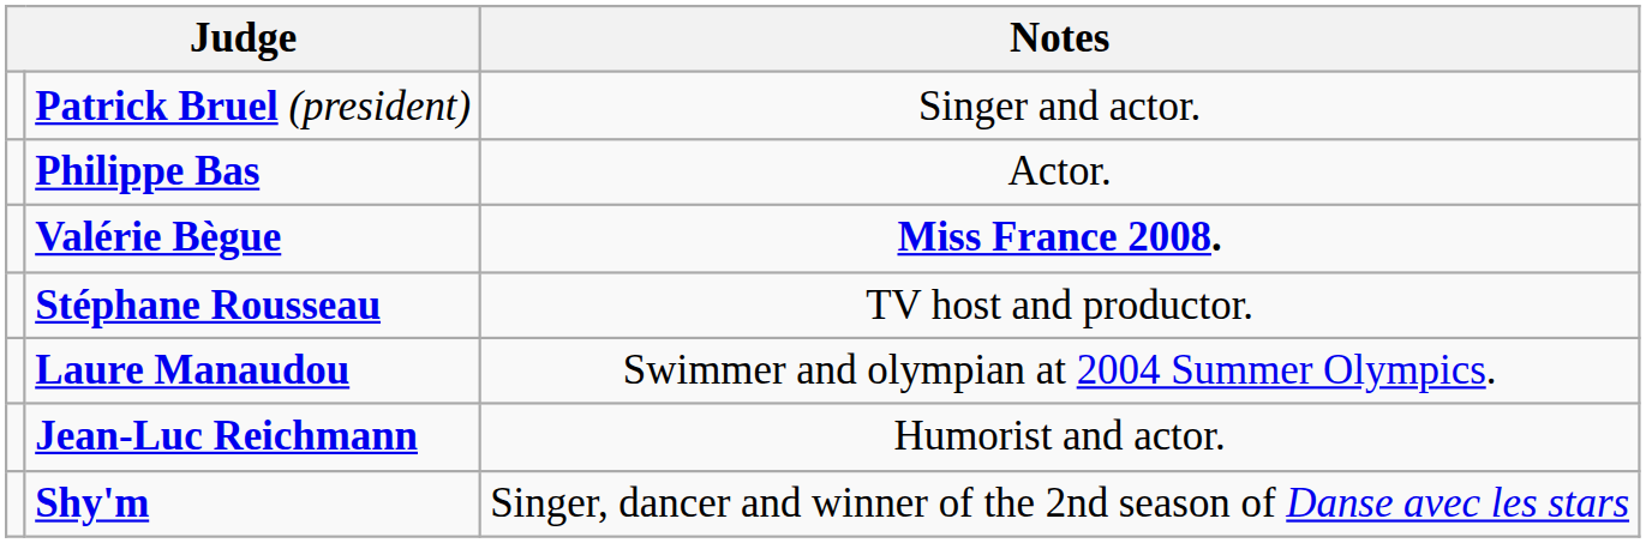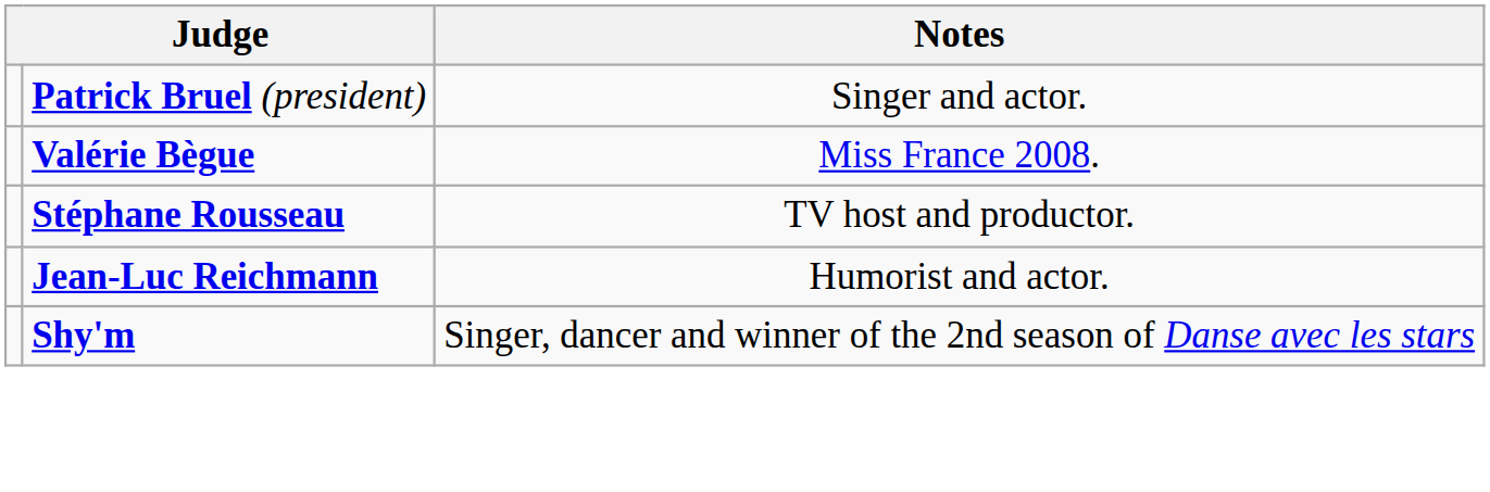 <table class="wikitable">
 <tr>
 <th scope=col colspan="2">Judge</th>
 <th scope=col>Notes</th>
 </tr>
 <tr>
 <td></td>
 <td><strong><a href='#'>Patrick Bruel</a></strong> <em>(president)</em></td>
 <td style="text-align:center;">Singer and actor.</td>
 </tr>
 <tr>
 <td></td>
-<td><strong><a href='#'>Philippe Bas</a></strong></td>
-<td style="text-align:center;">Actor.</td>
-</tr>
-<tr>
-<td></td>
 <td><strong><a href='#'>Valérie Bègue</a></strong></td>
-<td style="text-align:center;"><strong><a href='#'>Miss France 2008</a>.</strong></td>
+<td style="text-align:center;"><a href='#'>Miss France 2008</a>.</td>
 </tr>
 <tr>
 <td></td>
 <td><strong><a href='#'>Stéphane Rousseau</a></strong></td>
 <td style="text-align:center;">TV host and productor.</td>
-</tr>
-<tr>
-<td></td>
-<td><strong><a href='#'>Laure Manaudou</a></strong></td>
-<td style="text-align:center;">Swimmer and olympian at <a href='#'>2004 Summer Olympics</a>.</td>
 </tr>
 <tr>
 <td></td>
 <td><strong><a href='#'>Jean-Luc Reichmann</a></strong></td>
 <td style="text-align:center;">Humorist and actor.</td>
 </tr>
 <tr>
 <td></td>
 <td><strong><a href='#'>Shy'm</a></strong></td>
 <td style="text-align:center;">Singer, dancer and winner of the 2nd season of <em><a href='#'>Danse avec les stars</a></em></td>
 </tr>
 </table>
